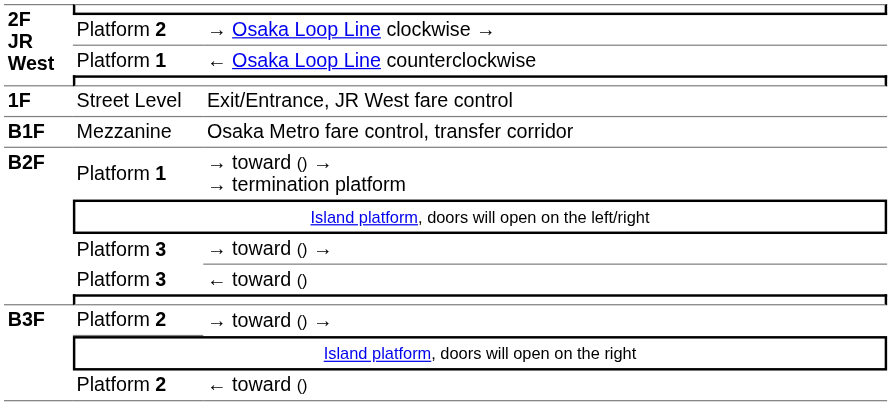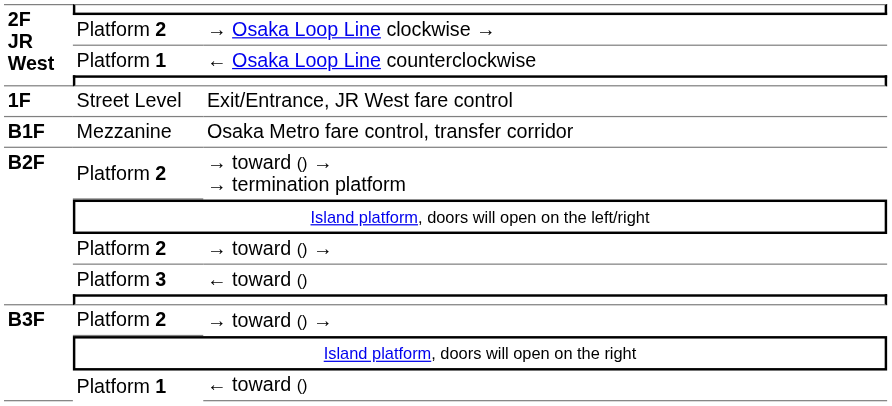 <table border=0 cellspacing=0 cellpadding=3>
 <tr>
 <td style="border-top:solid 1px gray;border-bottom:solid 1px gray;" rowspan=4 valign=top><strong>2F<br>JR West</strong></td>
 <td style="border-top:solid 1px gray;border-right:solid 2px black;border-left:solid 2px black;border-bottom:solid 2px black;text-align:center;" colspan=2></td>
 </tr>
 <tr>
 <td>Platform <span><strong>2</strong></span></td>
 <td><span>→</span>  <a href='#'>Osaka Loop Line</a> clockwise  →</td>
 </tr>
 <tr>
 <td style="border-top:solid 1px gray;">Platform <span><strong>1</strong></span></td>
 <td style="border-top:solid 1px gray;">←  <a href='#'>Osaka Loop Line</a> counterclockwise </td>
 </tr>
 <tr>
 <td style="border-bottom:solid 1px gray;border-right:solid 2px black;border-left:solid 2px black;border-top:solid 2px black;text-align:center;" colspan=2></td>
 </tr>
 <tr>
 <td style="border-bottom:solid 1px gray;"><strong>1F</strong></td>
 <td style="border-bottom:solid 1px gray;">Street Level</td>
 <td style="border-bottom:solid 1px gray;">Exit/Entrance, JR West fare control</td>
 </tr>
 <tr>
 <td style="border-bottom:solid 1px gray;" width=50 valign=top><strong>B1F</strong></td>
 <td style="border-bottom:solid 1px gray;" width=100 valign=top>Mezzanine</td>
 <td style="border-bottom:solid 1px gray;" width=550 valign=top>Osaka Metro fare control, transfer corridor</td>
 </tr>
 <tr>
 <td style="border-bottom:solid 1px gray;" width=50 rowspan=5 valign=top><strong>B2F</strong></td>
-<td>Platform <span><strong>1</strong></span></td>
+<td style="border-bottom:solid 1px gray;">Platform <span><strong>2</strong></span></td>
 <td><span>→</span>  toward  <small>()</small> → <br> <span>→</span>  termination platform</td>
 </tr>
 <tr>
 <td style="border-top:solid 2px black;border-right:solid 2px black;border-left:solid 2px black;border-bottom:solid 2px black;text-align:center;" colspan=2><small><a href='#'>Island platform</a>, doors will open on the left/right</small></td>
 </tr>
 <tr>
-<td>Platform <span><strong>3</strong></span></td>
+<td style="border-bottom:solid 1px gray;">Platform <span><strong>2</strong></span></td>
 <td style="border-bottom:solid 1px gray;"><span>→</span>  toward  <small>()</small> →</td>
 </tr>
 <tr>
 <td>Platform <span><strong>3</strong></span></td>
 <td>←  toward  <small>()</small></td>
 </tr>
 <tr>
 <td style="border-bottom:solid 1px gray;border-right:solid 2px black;border-left:solid 2px black;border-top:solid 2px black;text-align:center;" colspan=2></td>
 </tr>
 <tr>
 <td style="border-bottom:solid 1px gray;" width=50 rowspan=3 valign=top><strong>B3F</strong></td>
 <td style="border-bottom:solid 1px gray;">Platform <span><strong>2</strong></span></td>
 <td><span>→</span>  toward  <small>()</small> →</td>
 </tr>
 <tr>
 <td style="border-top:solid 2px black;border-right:solid 2px black;border-left:solid 2px black;border-bottom:solid 2px black;text-align:center;" colspan=2><small><a href='#'>Island platform</a>, doors will open on the right</small></td>
 </tr>
 <tr>
-<td style="border-bottom:solid 1px gray;">Platform <span><strong>2</strong></span></td>
+<td>Platform <span><strong>1</strong></span></td>
 <td style="border-bottom:solid 1px gray;">←  toward  <small>()</small></td>
 </tr>
 <tr>
 </tr>
 </table>
